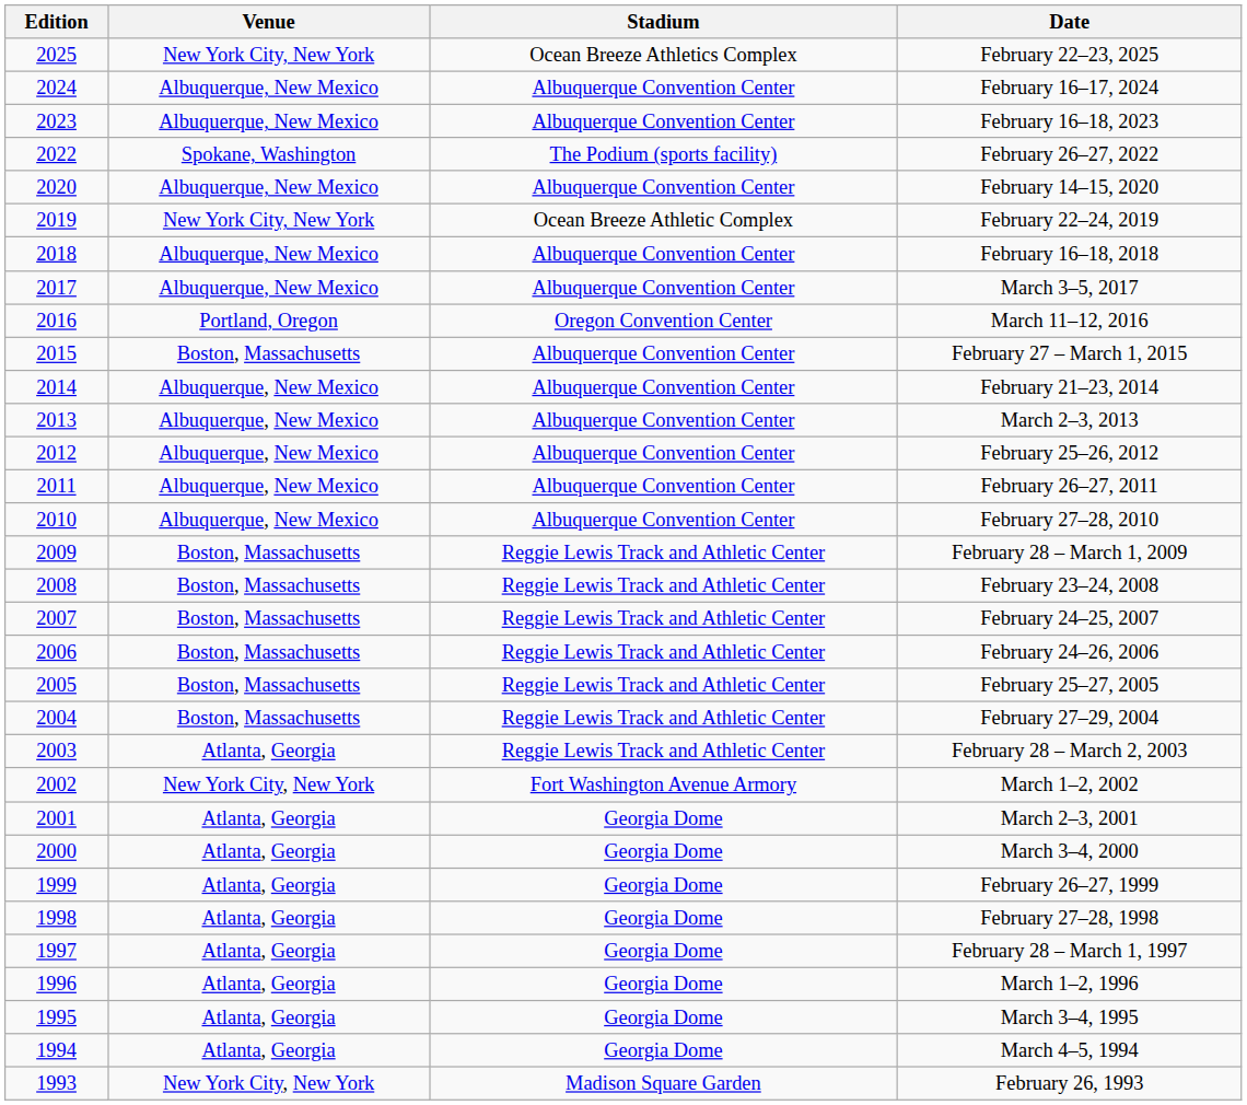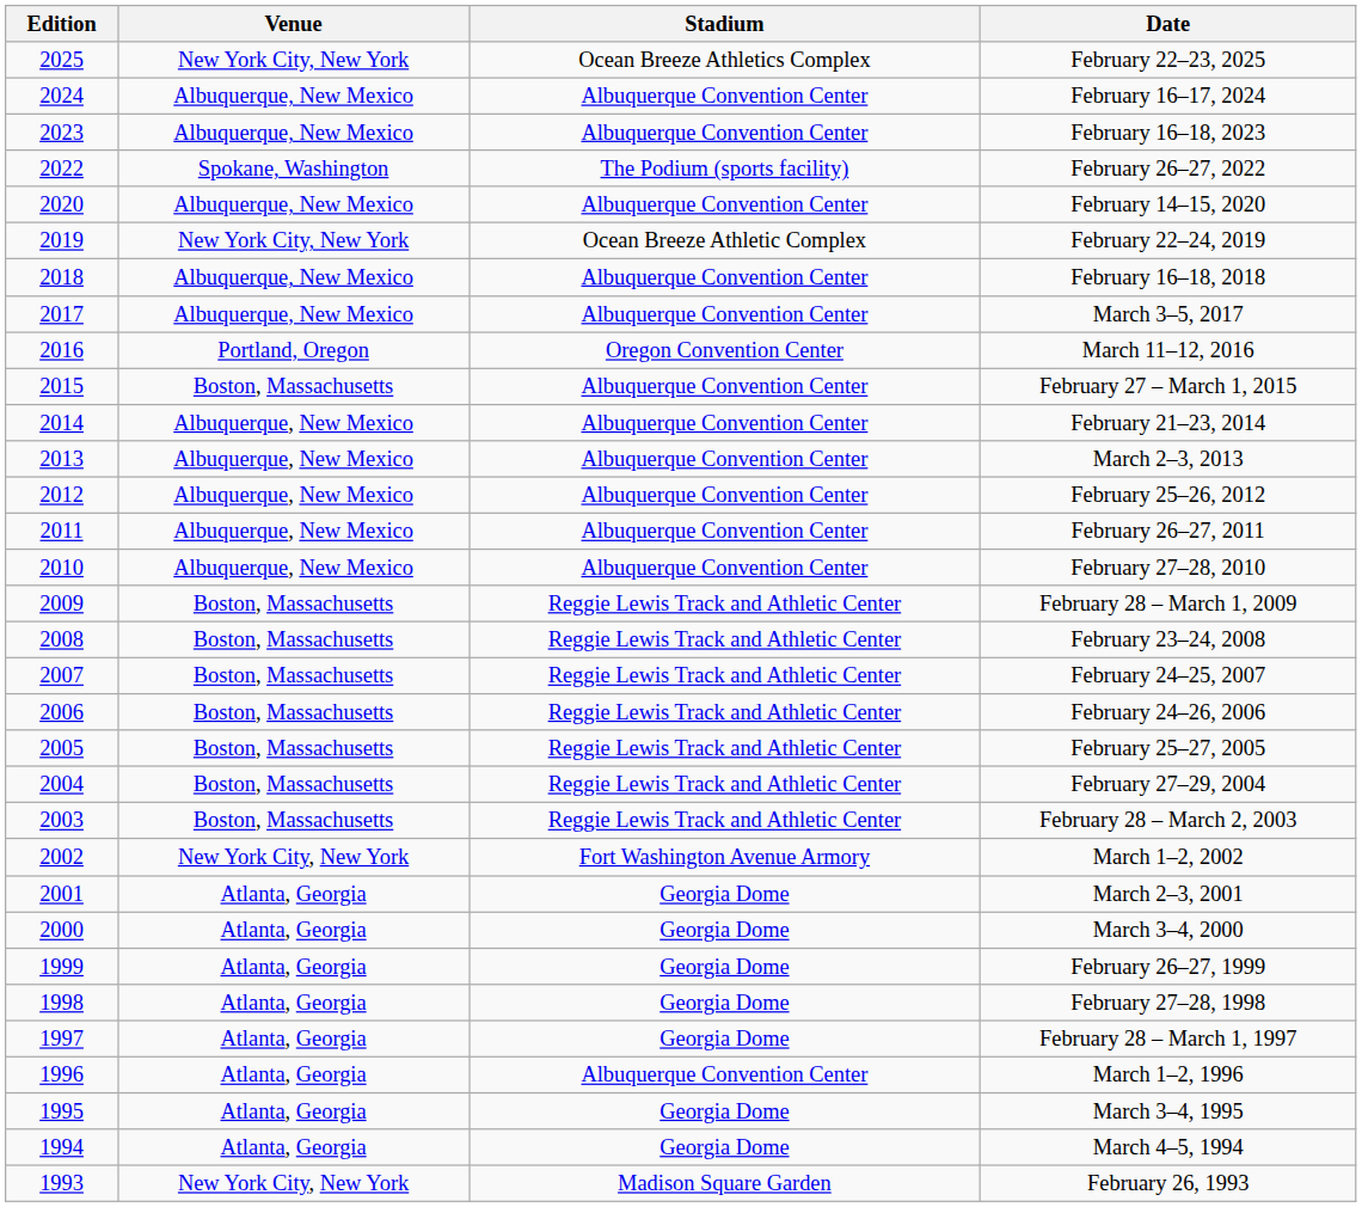 <table class="wikitable" style=" text-align:center; font-size:95%;" width="74%">
 <tr>
 <th>Edition</th>
 <th>Venue</th>
 <th>Stadium</th>
 <th>Date</th>
 </tr>
 <tr>
 <td><a href='#'>2025</a></td>
 <td><a href='#'>New York City, New York</a></td>
 <td>Ocean Breeze Athletics Complex</td>
 <td>February 22–23, 2025</td>
 </tr>
 <tr>
 <td><a href='#'>2024</a></td>
 <td><a href='#'>Albuquerque, New Mexico</a></td>
 <td><a href='#'>Albuquerque Convention Center</a></td>
 <td>February 16–17, 2024</td>
 </tr>
 <tr>
 <td><a href='#'>2023</a></td>
 <td><a href='#'>Albuquerque, New Mexico</a></td>
 <td><a href='#'>Albuquerque Convention Center</a></td>
 <td>February 16–18, 2023</td>
 </tr>
 <tr>
 <td><a href='#'>2022</a></td>
 <td><a href='#'>Spokane, Washington</a></td>
 <td><a href='#'>The Podium (sports facility)</a></td>
 <td>February 26–27, 2022</td>
 </tr>
 <tr>
 <td><a href='#'>2020</a></td>
 <td><a href='#'>Albuquerque, New Mexico</a></td>
 <td><a href='#'>Albuquerque Convention Center</a></td>
 <td>February 14–15, 2020</td>
 </tr>
 <tr>
 <td><a href='#'>2019</a></td>
 <td><a href='#'>New York City, New York</a></td>
 <td>Ocean Breeze Athletic Complex</td>
 <td>February 22–24, 2019</td>
 </tr>
 <tr>
 <td><a href='#'>2018</a></td>
 <td><a href='#'>Albuquerque, New Mexico</a></td>
 <td><a href='#'>Albuquerque Convention Center</a></td>
 <td>February 16–18, 2018</td>
 </tr>
 <tr>
 <td><a href='#'>2017</a></td>
 <td><a href='#'>Albuquerque, New Mexico</a></td>
 <td><a href='#'>Albuquerque Convention Center</a></td>
 <td>March 3–5, 2017</td>
 </tr>
 <tr>
 <td><a href='#'>2016</a></td>
 <td><a href='#'>Portland, Oregon</a></td>
 <td><a href='#'>Oregon Convention Center</a></td>
 <td>March 11–12, 2016</td>
 </tr>
 <tr>
 <td><a href='#'>2015</a></td>
 <td><a href='#'>Boston</a>, <a href='#'>Massachusetts</a></td>
 <td><a href='#'>Albuquerque Convention Center</a></td>
 <td>February 27 – March 1, 2015</td>
 </tr>
 <tr>
 <td><a href='#'>2014</a></td>
 <td><a href='#'>Albuquerque</a>, <a href='#'>New Mexico</a></td>
 <td><a href='#'>Albuquerque Convention Center</a></td>
 <td>February 21–23, 2014</td>
 </tr>
 <tr>
 <td><a href='#'>2013</a></td>
 <td><a href='#'>Albuquerque</a>, <a href='#'>New Mexico</a></td>
 <td><a href='#'>Albuquerque Convention Center</a></td>
 <td>March 2–3, 2013</td>
 </tr>
 <tr>
 <td><a href='#'>2012</a></td>
 <td><a href='#'>Albuquerque</a>, <a href='#'>New Mexico</a></td>
 <td><a href='#'>Albuquerque Convention Center</a></td>
 <td>February 25–26, 2012</td>
 </tr>
 <tr>
 <td><a href='#'>2011</a></td>
 <td><a href='#'>Albuquerque</a>, <a href='#'>New Mexico</a></td>
 <td><a href='#'>Albuquerque Convention Center</a></td>
 <td>February 26–27, 2011</td>
 </tr>
 <tr>
 <td><a href='#'>2010</a></td>
 <td><a href='#'>Albuquerque</a>, <a href='#'>New Mexico</a></td>
 <td><a href='#'>Albuquerque Convention Center</a></td>
 <td>February 27–28, 2010</td>
 </tr>
 <tr>
 <td><a href='#'>2009</a></td>
 <td><a href='#'>Boston</a>, <a href='#'>Massachusetts</a></td>
 <td><a href='#'>Reggie Lewis Track and Athletic Center</a></td>
 <td>February 28 – March 1, 2009</td>
 </tr>
 <tr>
 <td><a href='#'>2008</a></td>
 <td><a href='#'>Boston</a>, <a href='#'>Massachusetts</a></td>
 <td><a href='#'>Reggie Lewis Track and Athletic Center</a></td>
 <td>February 23–24, 2008</td>
 </tr>
 <tr>
 <td><a href='#'>2007</a></td>
 <td><a href='#'>Boston</a>, <a href='#'>Massachusetts</a></td>
 <td><a href='#'>Reggie Lewis Track and Athletic Center</a></td>
 <td>February 24–25, 2007</td>
 </tr>
 <tr>
 <td><a href='#'>2006</a></td>
 <td><a href='#'>Boston</a>, <a href='#'>Massachusetts</a></td>
 <td><a href='#'>Reggie Lewis Track and Athletic Center</a></td>
 <td>February 24–26, 2006</td>
 </tr>
 <tr>
 <td><a href='#'>2005</a></td>
 <td><a href='#'>Boston</a>, <a href='#'>Massachusetts</a></td>
 <td><a href='#'>Reggie Lewis Track and Athletic Center</a></td>
 <td>February 25–27, 2005</td>
 </tr>
 <tr>
 <td><a href='#'>2004</a></td>
 <td><a href='#'>Boston</a>, <a href='#'>Massachusetts</a></td>
 <td><a href='#'>Reggie Lewis Track and Athletic Center</a></td>
 <td>February 27–29, 2004</td>
 </tr>
 <tr>
 <td><a href='#'>2003</a></td>
-<td><a href='#'>Atlanta</a>, <a href='#'>Georgia</a></td>
+<td><a href='#'>Boston</a>, <a href='#'>Massachusetts</a></td>
 <td><a href='#'>Reggie Lewis Track and Athletic Center</a></td>
 <td>February 28 – March 2, 2003</td>
 </tr>
 <tr>
 <td><a href='#'>2002</a></td>
 <td><a href='#'>New York City</a>, <a href='#'>New York</a></td>
 <td><a href='#'>Fort Washington Avenue Armory</a></td>
 <td>March 1–2, 2002</td>
 </tr>
 <tr>
 <td><a href='#'>2001</a></td>
 <td><a href='#'>Atlanta</a>, <a href='#'>Georgia</a></td>
 <td><a href='#'>Georgia Dome</a></td>
 <td>March 2–3, 2001</td>
 </tr>
 <tr>
 <td><a href='#'>2000</a></td>
 <td><a href='#'>Atlanta</a>, <a href='#'>Georgia</a></td>
 <td><a href='#'>Georgia Dome</a></td>
 <td>March 3–4, 2000</td>
 </tr>
 <tr>
 <td><a href='#'>1999</a></td>
 <td><a href='#'>Atlanta</a>, <a href='#'>Georgia</a></td>
 <td><a href='#'>Georgia Dome</a></td>
 <td>February 26–27, 1999</td>
 </tr>
 <tr>
 <td><a href='#'>1998</a></td>
 <td><a href='#'>Atlanta</a>, <a href='#'>Georgia</a></td>
 <td><a href='#'>Georgia Dome</a></td>
 <td>February 27–28, 1998</td>
 </tr>
 <tr>
 <td><a href='#'>1997</a></td>
 <td><a href='#'>Atlanta</a>, <a href='#'>Georgia</a></td>
 <td><a href='#'>Georgia Dome</a></td>
 <td>February 28 – March 1, 1997</td>
 </tr>
 <tr>
 <td><a href='#'>1996</a></td>
 <td><a href='#'>Atlanta</a>, <a href='#'>Georgia</a></td>
-<td><a href='#'>Georgia Dome</a></td>
+<td><a href='#'>Albuquerque Convention Center</a></td>
 <td>March 1–2, 1996</td>
 </tr>
 <tr>
 <td><a href='#'>1995</a></td>
 <td><a href='#'>Atlanta</a>, <a href='#'>Georgia</a></td>
 <td><a href='#'>Georgia Dome</a></td>
 <td>March 3–4, 1995</td>
 </tr>
 <tr>
 <td><a href='#'>1994</a></td>
 <td><a href='#'>Atlanta</a>, <a href='#'>Georgia</a></td>
 <td><a href='#'>Georgia Dome</a></td>
 <td>March 4–5, 1994</td>
 </tr>
 <tr>
 <td><a href='#'>1993</a></td>
 <td><a href='#'>New York City</a>, <a href='#'>New York</a></td>
 <td><a href='#'>Madison Square Garden</a></td>
 <td>February 26, 1993</td>
 </tr>
 </table>
